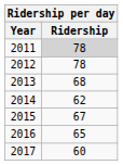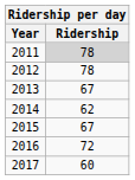 <table class="wikitable" style="margin: 1em 0.2em; text-align: center;">
 <tr style="background: #ddd;">
 <th colspan="2">Ridership per day </th>
 </tr>
 <tr>
 <th>Year</th>
 <th>Ridership</th>
 </tr>
 <tr>
 <td>2011</td>
 <td style="background: lightgrey;">78</td>
 </tr>
 <tr>
 <td>2012</td>
 <td>78</td>
 </tr>
 <tr>
 <td>2013</td>
-<td>68</td>
+<td>67</td>
 </tr>
 <tr>
 <td>2014</td>
 <td>62</td>
 </tr>
 <tr>
 <td>2015</td>
 <td>67</td>
 </tr>
 <tr>
 <td>2016</td>
-<td>65</td>
+<td>72</td>
 </tr>
 <tr>
 <td>2017</td>
 <td>60</td>
 </tr>
 </table>
